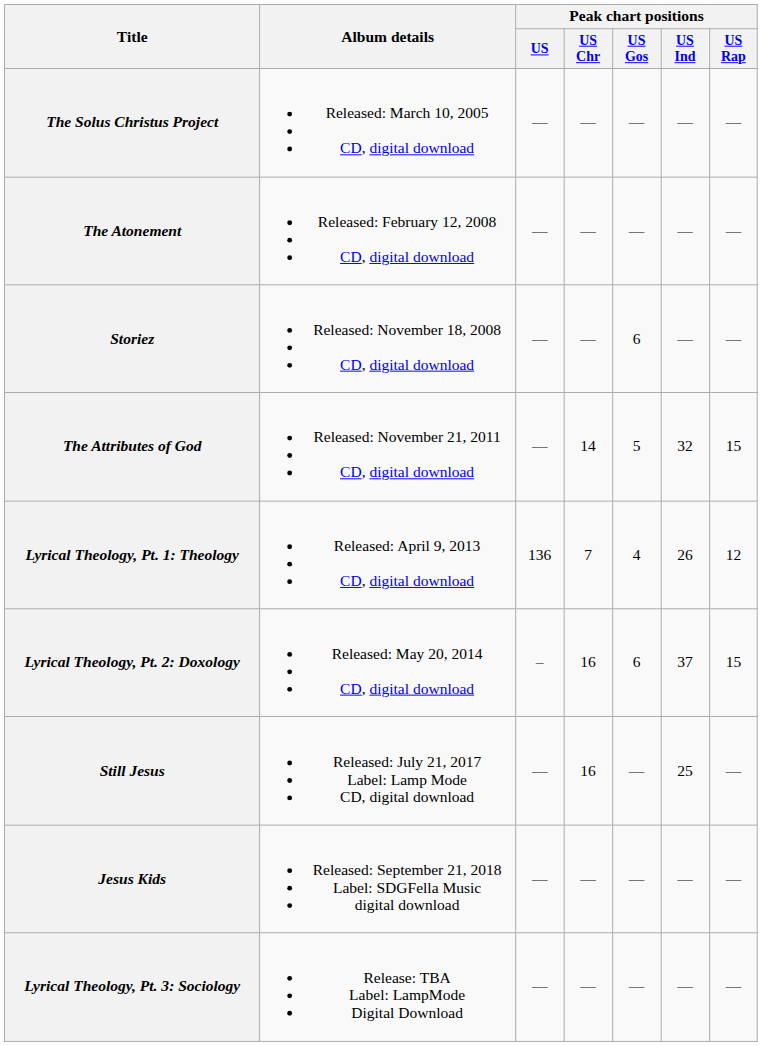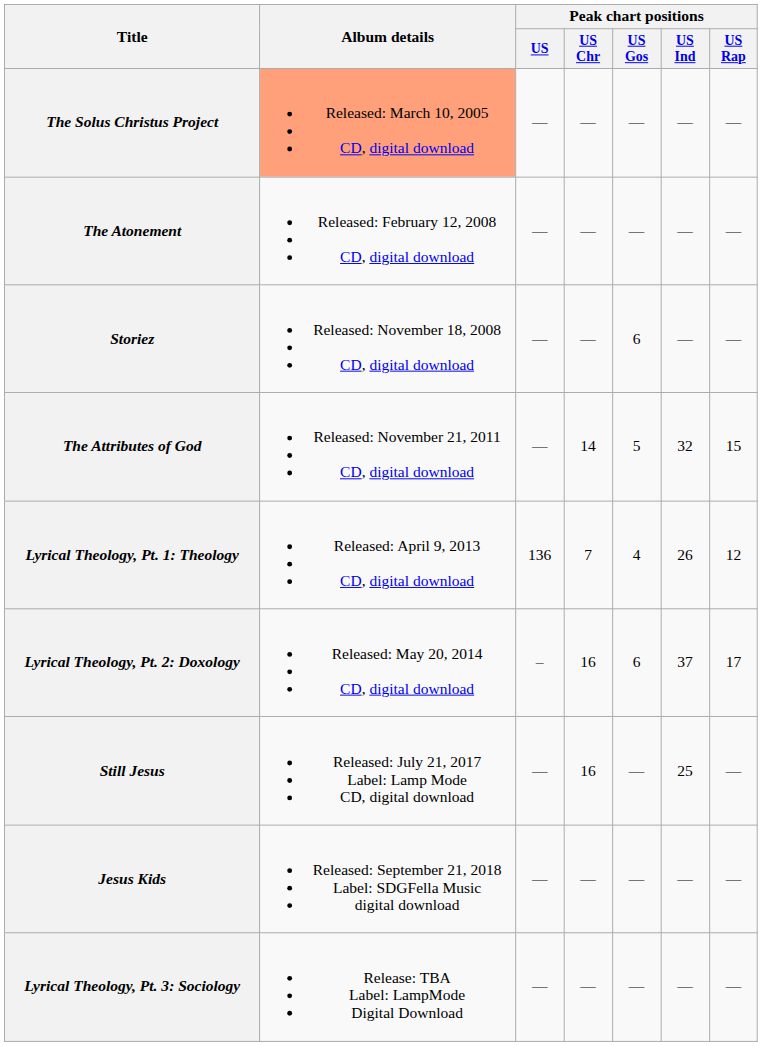 <table class="wikitable plainrowheaders" style="text-align:center;">
 <tr>
 <th scope="col" rowspan="2" style="width:16em;">Title</th>
 <th scope="col" rowspan="2" style="width:16em;">Album details</th>
 <th scope="col" colspan="5">Peak chart positions</th>
 </tr>
 <tr>
 <th style="width:3em; font-size:90%"><a href='#'>US</a></th>
 <th style="width:3em; font-size:90%"><a href='#'>US<br>Chr</a></th>
 <th style="width:3em; font-size:90%"><a href='#'>US<br>Gos</a></th>
 <th style="width:3em; font-size:90%"><a href='#'>US<br>Ind</a></th>
 <th style="width:3em; font-size:90%"><a href='#'>US<br>Rap</a></th>
 </tr>
 <tr>
 <th scope="row"><strong><em>The Solus Christus Project</em></strong></th>
-<td><br><ul><li>Released: March 10, 2005</li><li></li><li><a href='#'>CD</a>, <a href='#'>digital download</a></li></ul></td>
+<td style="background: lightsalmon;"><br><ul><li>Released: March 10, 2005</li><li></li><li><a href='#'>CD</a>, <a href='#'>digital download</a></li></ul></td>
 <td>—</td>
 <td>—</td>
 <td>—</td>
 <td>—</td>
 <td>—</td>
 </tr>
 <tr>
 <th scope="row"><strong><em>The Atonement</em></strong></th>
 <td><br><ul><li>Released: February 12, 2008</li><li></li><li><a href='#'>CD</a>, <a href='#'>digital download</a></li></ul></td>
 <td>—</td>
 <td>—</td>
 <td>—</td>
 <td>—</td>
 <td>—</td>
 </tr>
 <tr>
 <th scope="row"><strong><em>Storiez</em></strong></th>
 <td><br><ul><li>Released: November 18, 2008</li><li></li><li><a href='#'>CD</a>, <a href='#'>digital download</a></li></ul></td>
 <td>—</td>
 <td>—</td>
 <td>6</td>
 <td>—</td>
 <td>—</td>
 </tr>
 <tr>
 <th scope="row"><strong><em>The Attributes of God</em></strong></th>
 <td><br><ul><li>Released: November 21, 2011</li><li></li><li><a href='#'>CD</a>, <a href='#'>digital download</a></li></ul></td>
 <td>—</td>
 <td>14</td>
 <td>5</td>
 <td>32</td>
 <td>15</td>
 </tr>
 <tr>
 <th scope="row"><strong><em>Lyrical Theology, Pt. 1: Theology</em></strong></th>
 <td><br><ul><li>Released: April 9, 2013</li><li></li><li><a href='#'>CD</a>, <a href='#'>digital download</a></li></ul></td>
 <td>136</td>
 <td>7</td>
 <td>4</td>
 <td>26</td>
 <td>12</td>
 </tr>
 <tr>
 <th scope="row"><strong><em>Lyrical Theology, Pt. 2: Doxology</em></strong></th>
 <td><br><ul><li>Released: May 20, 2014</li><li></li><li><a href='#'>CD</a>, <a href='#'>digital download</a></li></ul></td>
 <td>–</td>
 <td>16</td>
 <td>6</td>
 <td>37</td>
-<td>15</td>
+<td>17</td>
 </tr>
 <tr>
 <th><em>Still Jesus</em></th>
 <td><br><ul><li>Released: July 21, 2017</li><li>Label: Lamp Mode</li><li>CD, digital download</li></ul></td>
 <td>—</td>
 <td>16</td>
 <td>—</td>
 <td>25</td>
 <td>—</td>
 </tr>
 <tr>
 <th><strong><em>Jesus Kids</em></strong></th>
 <td><br><ul><li>Released: September 21, 2018</li><li>Label: SDGFella Music</li><li>digital download</li></ul></td>
 <td>—</td>
 <td>—</td>
 <td>—</td>
 <td>—</td>
 <td>—</td>
 </tr>
 <tr>
 <th><strong><em>Lyrical Theology, Pt. 3: Sociology</em></strong></th>
 <td><br><ul><li>Release: TBA</li><li>Label: LampMode</li><li>Digital Download</li></ul></td>
 <td>—</td>
 <td>—</td>
 <td>—</td>
 <td>—</td>
 <td>—</td>
 </tr>
 </table>
